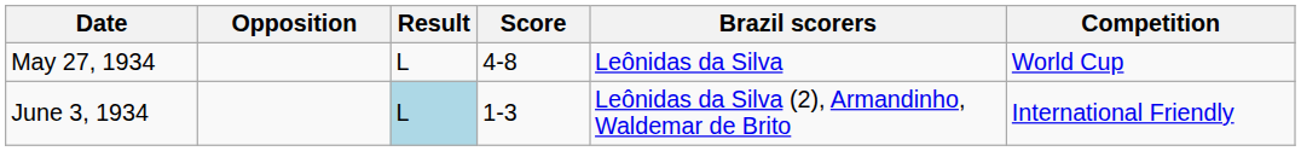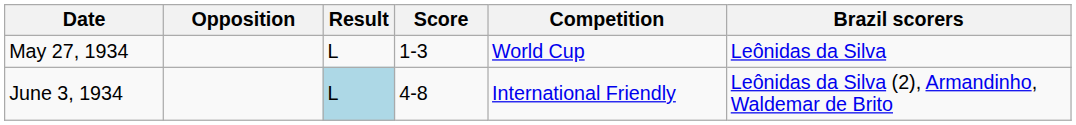 <table class="wikitable" style="text-align: left;">
 <tr>
 <th width=12%>Date</th>
 <th width=12%>Opposition</th>
 <th width=1%>Result</th>
 <th width=7%>Score</th>
+<th width=18%>Competition</th>
 <th width=26%>Brazil scorers</th>
-<th width=18%>Competition</th>
 </tr>
 <tr>
 <td>May 27, 1934</td>
 <td></td>
 <td>L</td>
-<td>4-8</td>
+<td>1-3</td>
+<td><a href='#'>World Cup</a></td>
 <td><a href='#'>Leônidas da Silva</a></td>
-<td><a href='#'>World Cup</a></td>
 </tr>
 <tr>
 <td>June 3, 1934</td>
 <td></td>
 <td style="background: lightblue;">L</td>
-<td>1-3</td>
+<td>4-8</td>
+<td><a href='#'>International Friendly</a></td>
 <td><a href='#'>Leônidas da Silva</a> (2), <a href='#'>Armandinho</a>, <a href='#'>Waldemar de Brito</a></td>
-<td><a href='#'>International Friendly</a></td>
 </tr>
 </table>
